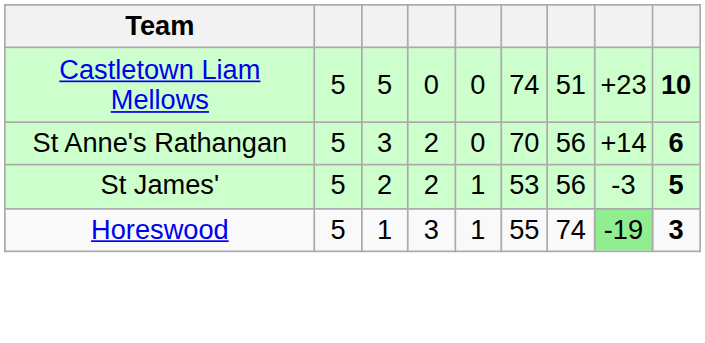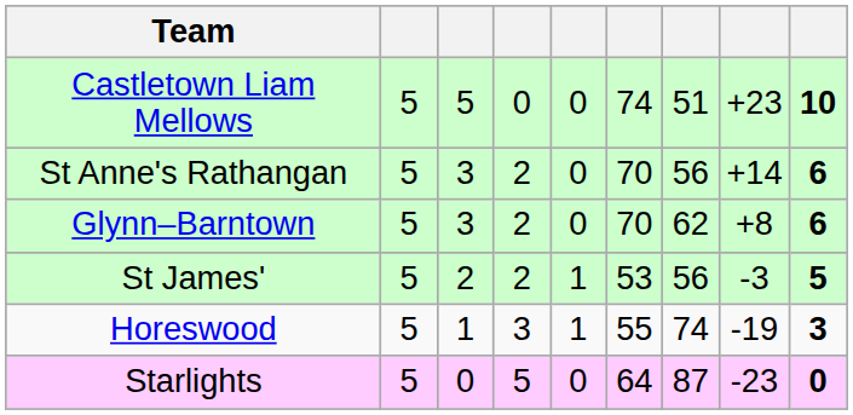 <table class="wikitable" style="text-align:center">
 <tr>
 <th style="width:175px;">Team</th>
 <th width="20"></th>
 <th width="20"></th>
 <th width="20"></th>
 <th width="20"></th>
 <th width="20"></th>
 <th width="20"></th>
 <th width="20"></th>
 <th width="20"></th>
 </tr>
 <tr style="background:#cfc;">
 <td><a href='#'>Castletown Liam Mellows</a></td>
 <td>5</td>
 <td>5</td>
 <td>0</td>
 <td>0</td>
 <td>74</td>
 <td>51</td>
 <td>+23</td>
 <td><strong>10</strong></td>
 </tr>
 <tr style="background:#cfc;">
 <td>St Anne's Rathangan</td>
 <td>5</td>
 <td>3</td>
 <td>2</td>
 <td>0</td>
 <td>70</td>
 <td>56</td>
 <td>+14</td>
 <td><strong>6</strong></td>
 </tr>
 <tr style="background:#cfc;">
+<td><a href='#'>Glynn–Barntown</a></td>
+<td>5</td>
+<td>3</td>
+<td>2</td>
+<td>0</td>
+<td>70</td>
+<td>62</td>
+<td>+8</td>
+<td><strong>6</strong></td>
+</tr>
+<tr style="background:#cfc;">
 <td>St James'</td>
 <td>5</td>
 <td>2</td>
 <td>2</td>
 <td>1</td>
 <td>53</td>
 <td>56</td>
 <td>-3</td>
 <td><strong>5</strong></td>
 </tr>
 <tr>
 <td><a href='#'>Horeswood</a></td>
 <td>5</td>
 <td>1</td>
 <td>3</td>
 <td>1</td>
 <td>55</td>
 <td>74</td>
-<td style="background: lightgreen;">-19</td>
+<td>-19</td>
 <td><strong>3</strong></td>
 </tr>
+<tr style="background:#fcf;">
+<td>Starlights</td>
+<td>5</td>
+<td>0</td>
+<td>5</td>
+<td>0</td>
+<td>64</td>
+<td>87</td>
+<td>-23</td>
+<td><strong>0</strong></td>
+</tr>
 </table>
